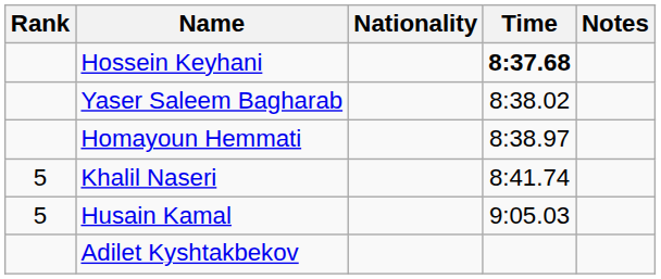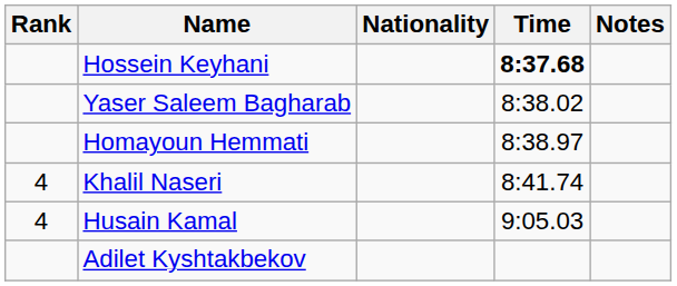 <table class="wikitable sortable" style="text-align:center">
 <tr>
 <th>Rank</th>
 <th>Name</th>
 <th>Nationality</th>
 <th>Time</th>
 <th>Notes</th>
 </tr>
 <tr>
 <td></td>
 <td align=left><a href='#'>Hossein Keyhani</a></td>
 <td align=left></td>
 <td><strong>8:37.68</strong></td>
 <td></td>
 </tr>
 <tr>
 <td></td>
 <td align=left><a href='#'>Yaser Saleem Bagharab</a></td>
 <td align=left></td>
 <td>8:38.02</td>
 <td></td>
 </tr>
 <tr>
 <td></td>
 <td align=left><a href='#'>Homayoun Hemmati</a></td>
 <td align=left></td>
 <td>8:38.97</td>
 <td></td>
 </tr>
 <tr>
-<td>5</td>
+<td>4</td>
 <td align=left><a href='#'>Khalil Naseri</a></td>
 <td align=left></td>
 <td>8:41.74</td>
 <td></td>
 </tr>
 <tr>
-<td>5</td>
+<td>4</td>
 <td align=left><a href='#'>Husain Kamal</a></td>
 <td align=left></td>
 <td>9:05.03</td>
 <td></td>
 </tr>
 <tr>
 <td></td>
 <td align=left><a href='#'>Adilet Kyshtakbekov</a></td>
 <td align=left></td>
 <td></td>
 <td></td>
 </tr>
 </table>
